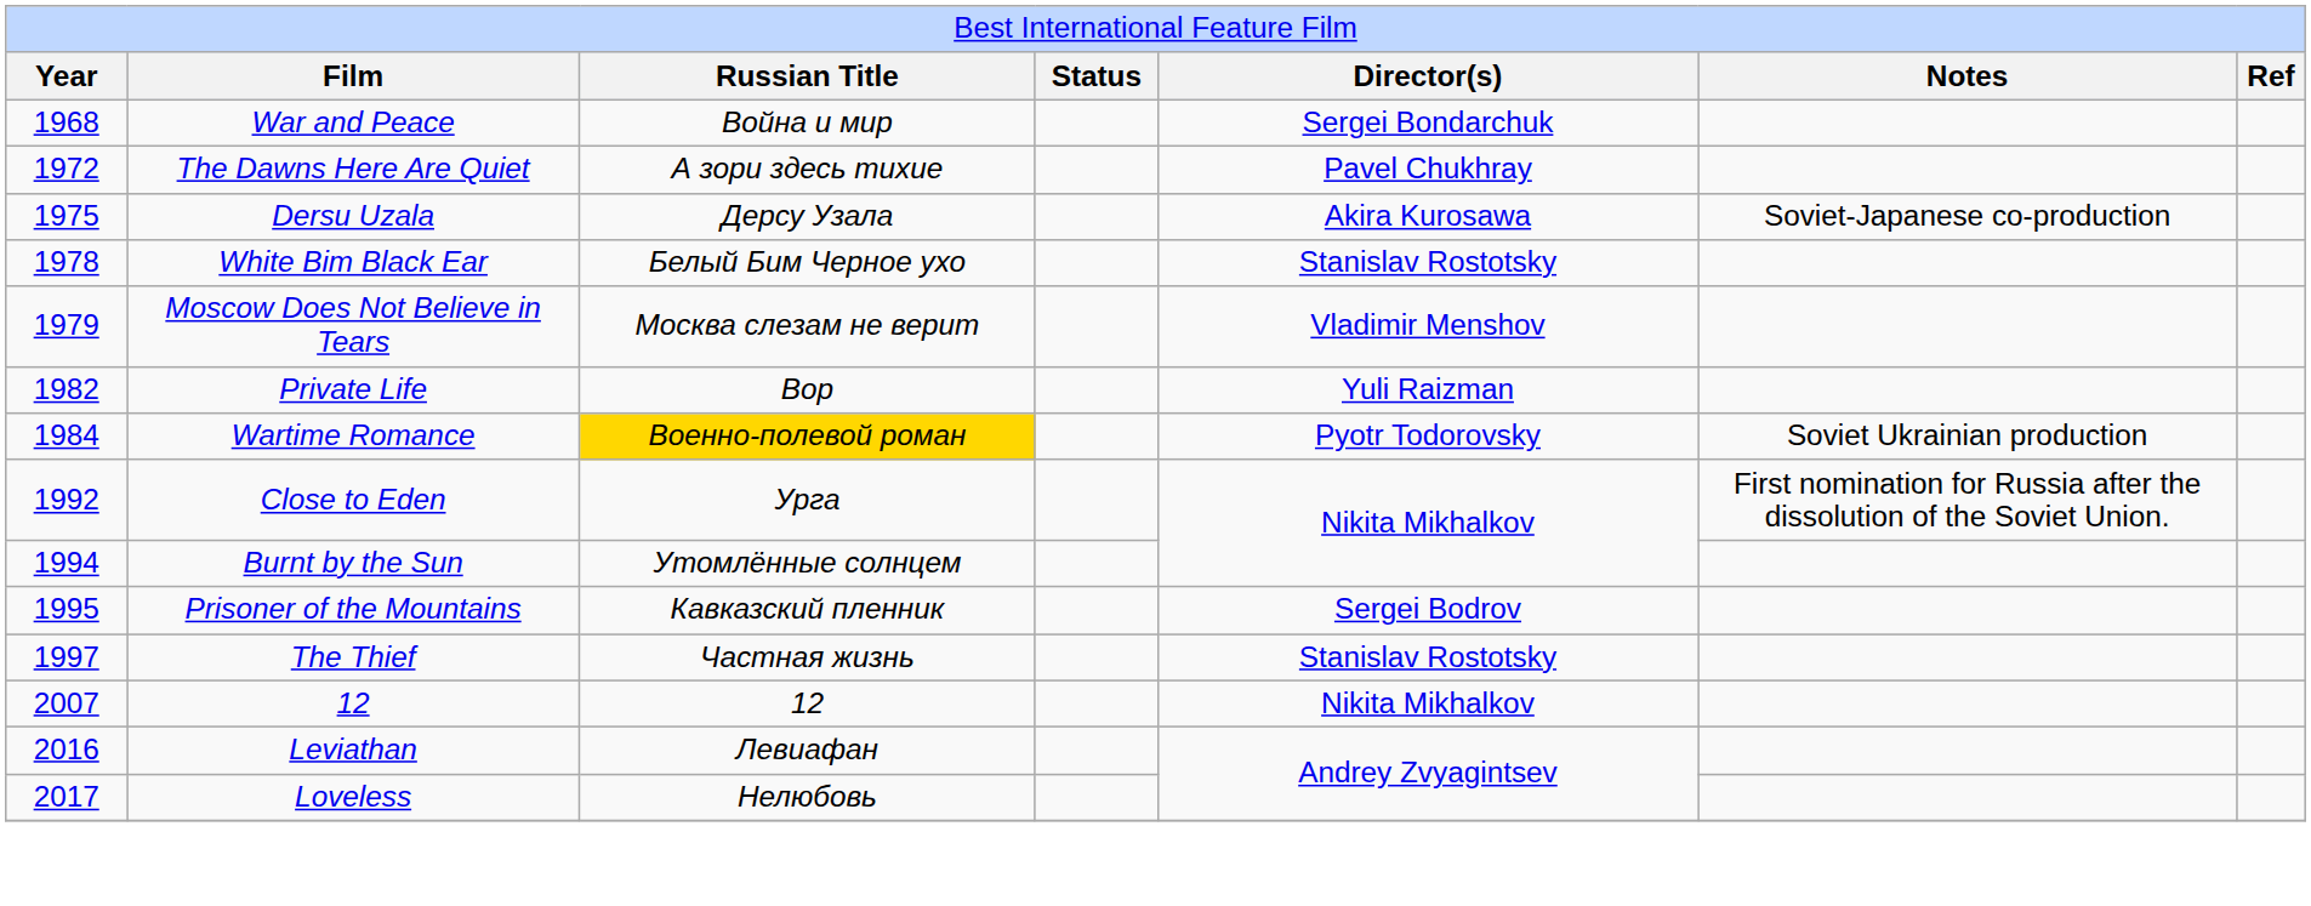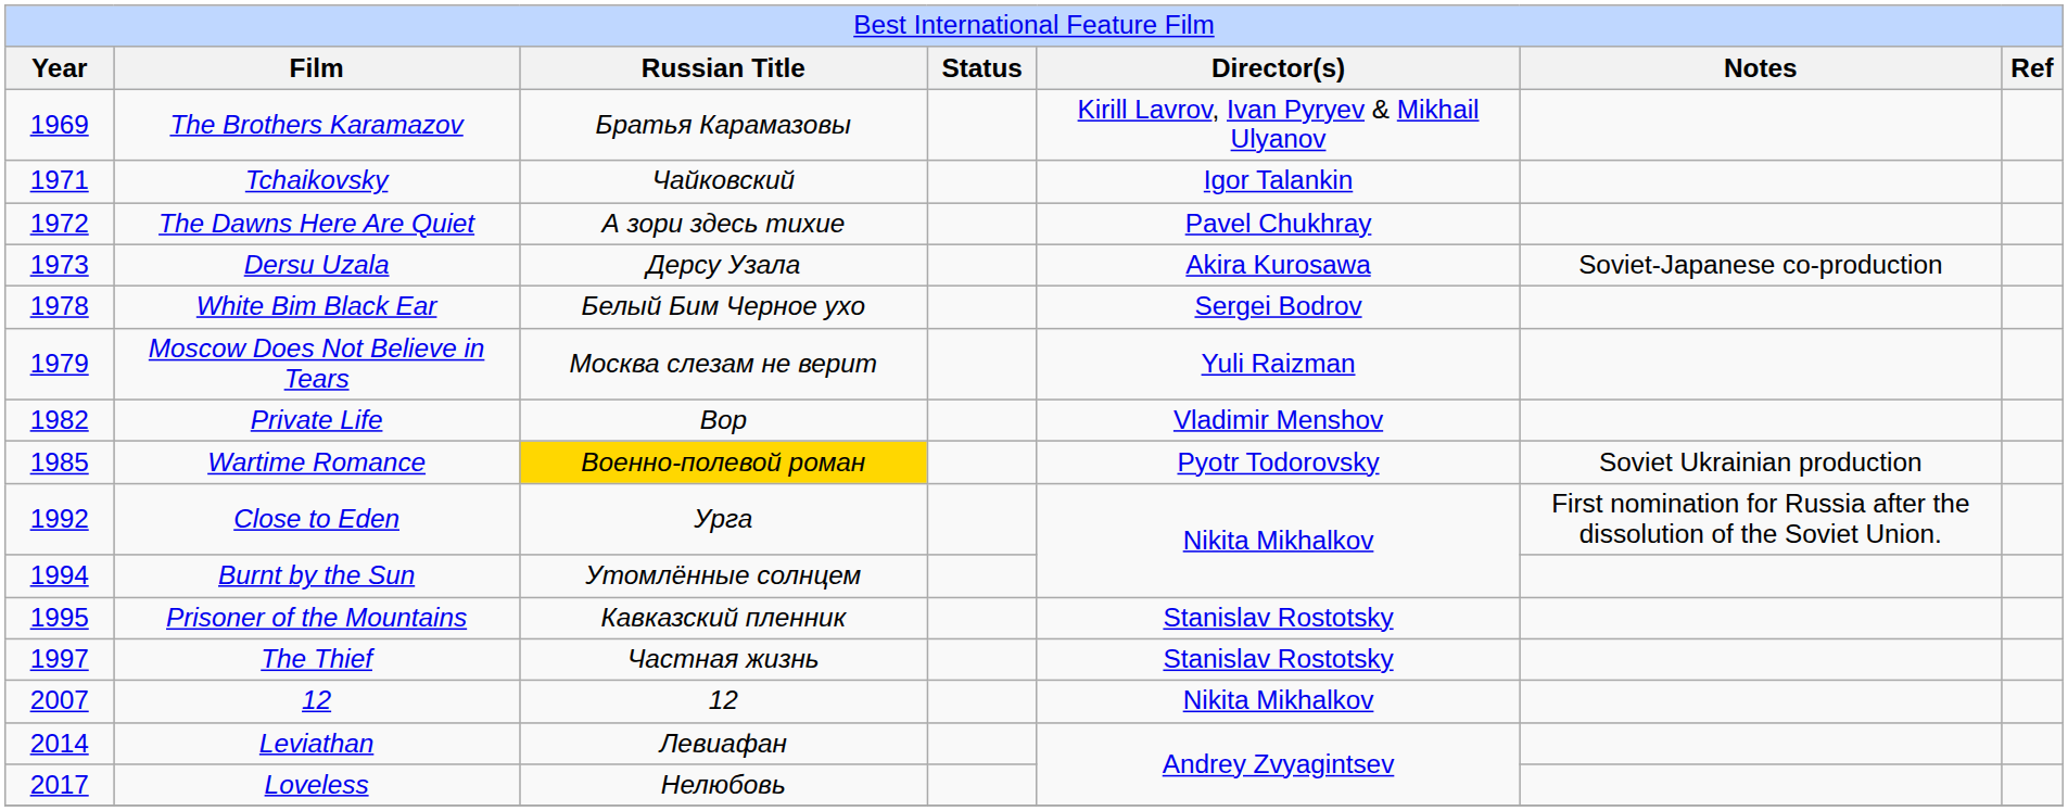 <table class="wikitable" style="text-align: center">
 <tr style="background:#bfd7ff;">
 <td colspan=7 style="text-align:center;"><a href='#'>Best International Feature Film</a></td>
 </tr>
 <tr style="background:#ebf5ff;">
 <th style="width:60px;">Year</th>
 <th style="width:250px;">Film</th>
 <th style="width:250px;">Russian Title</th>
 <th style="width:60px;">Status</th>
 <th style="width:300px;">Director(s)</th>
 <th style="width:300px;">Notes</th>
 <th style="width:30px;">Ref</th>
 </tr>
 <tr>
-<td><a href='#'>1968</a></td>
-<td><em><a href='#'>War and Peace</a></em></td>
-<td><em>Война и мир</em></td>
+<td><a href='#'>1969</a></td>
+<td><em><a href='#'>The Brothers Karamazov</a></em></td>
+<td><em>Братья Карамазовы</em></td>
 <td></td>
-<td><a href='#'>Sergei Bondarchuk</a></td>
+<td><a href='#'>Kirill Lavrov</a>, <a href='#'>Ivan Pyryev</a> & <a href='#'>Mikhail Ulyanov</a></td>
+<td></td>
+<td></td>
+</tr>
+<tr>
+<td><a href='#'>1971</a></td>
+<td><em><a href='#'>Tchaikovsky</a></em></td>
+<td><em>Чайкoвский</em></td>
+<td></td>
+<td><a href='#'>Igor Talankin</a></td>
 <td></td>
 <td></td>
 </tr>
 <tr>
 <td><a href='#'>1972</a></td>
 <td><em><a href='#'>The Dawns Here Are Quiet</a></em></td>
 <td><em>А зори здесь тихие</em></td>
 <td></td>
 <td><a href='#'>Pavel Chukhray</a></td>
 <td></td>
 <td></td>
 </tr>
 <tr>
-<td><a href='#'>1975</a></td>
+<td><a href='#'>1973</a></td>
 <td><em><a href='#'>Dersu Uzala</a></em></td>
 <td><em>Дерсу Узала</em></td>
 <td></td>
 <td><a href='#'>Akira Kurosawa</a></td>
 <td>Soviet-Japanese co-production</td>
 <td></td>
 </tr>
 <tr>
 <td><a href='#'>1978</a></td>
 <td><em><a href='#'>White Bim Black Ear</a></em></td>
 <td><em>Белый Бим Черное ухо</em></td>
 <td></td>
-<td><a href='#'>Stanislav Rostotsky</a></td>
+<td><a href='#'>Sergei Bodrov</a></td>
 <td></td>
 <td></td>
 </tr>
 <tr>
 <td><a href='#'>1979</a></td>
 <td><em><a href='#'>Moscow Does Not Believe in Tears</a></em></td>
 <td><em>Москва слезам не верит</em></td>
 <td></td>
-<td><a href='#'>Vladimir Menshov</a></td>
+<td><a href='#'>Yuli Raizman</a></td>
 <td></td>
 <td></td>
 </tr>
 <tr>
 <td><a href='#'>1982</a></td>
 <td><em><a href='#'>Private Life</a></em></td>
 <td><em>Вор</em></td>
 <td></td>
-<td><a href='#'>Yuli Raizman</a></td>
+<td><a href='#'>Vladimir Menshov</a></td>
 <td></td>
 <td></td>
 </tr>
 <tr>
-<td><a href='#'>1984</a></td>
+<td><a href='#'>1985</a></td>
 <td><em><a href='#'>Wartime Romance</a></em></td>
 <td style="background: gold;"><em>Военно-полевой роман</em></td>
 <td></td>
 <td><a href='#'>Pyotr Todorovsky</a></td>
 <td>Soviet Ukrainian production</td>
 <td></td>
 </tr>
 <tr>
 <td><a href='#'>1992</a></td>
 <td><em><a href='#'>Close to Eden</a></em></td>
 <td><em>Урга</em></td>
 <td></td>
 <td rowspan=2><a href='#'>Nikita Mikhalkov</a></td>
 <td>First nomination for Russia after the dissolution of the Soviet Union.</td>
 <td></td>
 </tr>
 <tr>
 <td><a href='#'>1994</a></td>
 <td><em><a href='#'>Burnt by the Sun</a></em></td>
 <td><em>Утомлённые солнцем</em></td>
 <td></td>
 <td></td>
 <td></td>
 </tr>
 <tr>
 <td><a href='#'>1995</a></td>
 <td><em><a href='#'>Prisoner of the Mountains</a></em></td>
 <td><em>Кавказский пленник</em></td>
 <td></td>
-<td><a href='#'>Sergei Bodrov</a></td>
+<td><a href='#'>Stanislav Rostotsky</a></td>
 <td></td>
 <td></td>
 </tr>
 <tr>
 <td><a href='#'>1997</a></td>
 <td><em><a href='#'>The Thief</a></em></td>
 <td><em>Частная жизнь</em></td>
 <td></td>
 <td><a href='#'>Stanislav Rostotsky</a></td>
 <td></td>
 <td></td>
 </tr>
 <tr>
 <td><a href='#'>2007</a></td>
 <td><em><a href='#'>12</a></em></td>
 <td><em>12</em></td>
 <td></td>
 <td><a href='#'>Nikita Mikhalkov</a></td>
 <td></td>
 <td></td>
 </tr>
 <tr>
-<td><a href='#'>2016</a></td>
+<td><a href='#'>2014</a></td>
 <td><em><a href='#'>Leviathan</a></em></td>
 <td><em>Левиафан</em></td>
 <td></td>
 <td rowspan=2><a href='#'>Andrey Zvyagintsev</a></td>
 <td></td>
 <td></td>
 </tr>
 <tr>
 <td><a href='#'>2017</a></td>
 <td><em><a href='#'>Loveless</a></em></td>
 <td><em>Нелюбовь</em></td>
 <td></td>
 <td></td>
 <td></td>
 </tr>
 <tr>
 </tr>
 </table>
